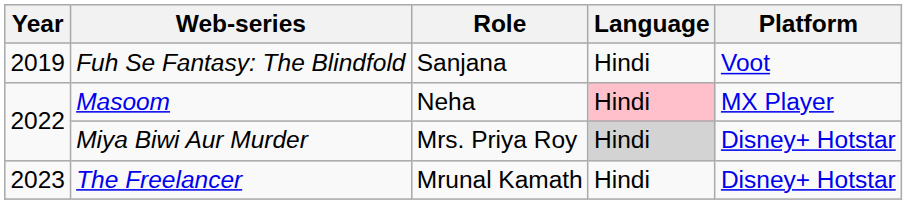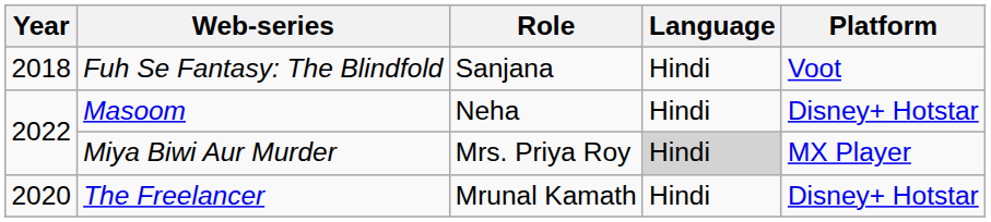 <table class="wikitable sortable">
 <tr>
 <th>Year</th>
 <th>Web-series</th>
 <th>Role</th>
 <th>Language</th>
 <th>Platform</th>
 </tr>
 <tr>
-<td>2019</td>
+<td>2018</td>
 <td><em>Fuh Se Fantasy: The Blindfold</em></td>
 <td>Sanjana</td>
 <td>Hindi</td>
 <td><a href='#'>Voot</a></td>
 </tr>
 <tr>
 <td rowspan="2">2022</td>
 <td><em><a href='#'>Masoom</a></em></td>
 <td>Neha</td>
-<td style="background: pink;">Hindi</td>
-<td><a href='#'>MX Player</a></td>
+<td>Hindi</td>
+<td><a href='#'>Disney+ Hotstar</a></td>
 </tr>
 <tr>
 <td><em> Miya Biwi Aur Murder</em></td>
 <td>Mrs. Priya Roy</td>
 <td style="background: lightgrey;">Hindi</td>
-<td><a href='#'>Disney+ Hotstar</a></td>
+<td><a href='#'>MX Player</a></td>
 </tr>
 <tr>
-<td>2023</td>
+<td>2020</td>
 <td><em><a href='#'>The Freelancer</a></em></td>
 <td>Mrunal Kamath</td>
 <td>Hindi</td>
 <td><a href='#'>Disney+ Hotstar</a></td>
 </tr>
 </table>
